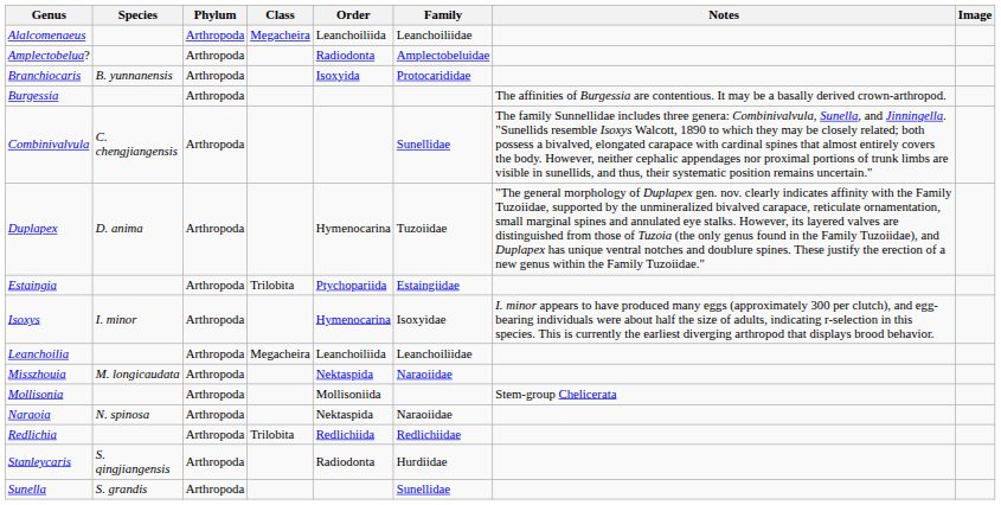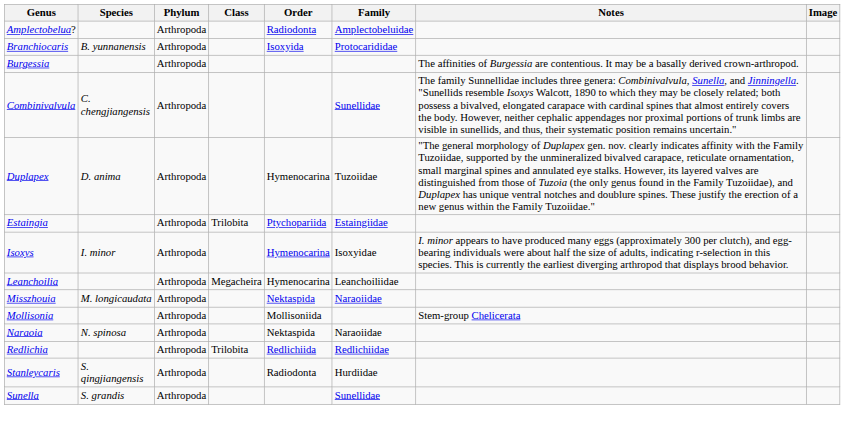 <table class="wikitable">
 <tr>
 <th>Genus</th>
 <th>Species</th>
 <th>Phylum</th>
 <th>Class</th>
 <th>Order</th>
 <th>Family</th>
 <th>Notes</th>
 <th>Image</th>
-</tr>
-<tr>
-<td><em><a href='#'>Alalcomenaeus</a></em></td>
-<td></td>
-<td><a href='#'>Arthropoda</a></td>
-<td><a href='#'>Megacheira</a></td>
-<td>Leanchoiliida</td>
-<td>Leanchoiliidae</td>
-<td></td>
-<td></td>
 </tr>
 <tr>
 <td><em><a href='#'>Amplectobelua</a></em>?</td>
 <td></td>
 <td>Arthropoda</td>
 <td></td>
 <td><a href='#'>Radiodonta</a></td>
 <td><a href='#'>Amplectobeluidae</a></td>
 <td></td>
 <td></td>
 </tr>
 <tr>
 <td><em><a href='#'>Branchiocaris</a></em></td>
 <td><em>B. yunnanensis</em></td>
 <td>Arthropoda</td>
 <td></td>
 <td><a href='#'>Isoxyida</a></td>
 <td><a href='#'>Protocarididae</a></td>
 <td></td>
 <td></td>
 </tr>
 <tr>
 <td><em><a href='#'>Burgessia</a></em></td>
 <td></td>
 <td>Arthropoda</td>
 <td></td>
 <td></td>
 <td></td>
 <td>The affinities of <em>Burgessia</em> are contentious. It may be a basally derived crown-arthropod.</td>
 <td></td>
 </tr>
 <tr>
 <td><em><a href='#'>Combinivalvula</a></em></td>
 <td><em>C. chengjiangensis</em></td>
 <td>Arthropoda</td>
 <td></td>
 <td></td>
 <td><a href='#'>Sunellidae</a></td>
 <td>The family Sunnellidae includes three genera: <em>Combinivalvula</em>, <em><a href='#'>Sunella</a></em>, and <em><a href='#'>Jinningella</a></em>. "Sunellids resemble <em>Isoxys</em> Walcott, 1890 to which they may be closely related; both possess a bivalved, elongated carapace with cardinal spines that almost entirely covers the body. However, neither cephalic appendages nor proximal portions of trunk limbs are visible in sunellids, and thus, their systematic position remains uncertain."</td>
 <td></td>
 </tr>
 <tr>
 <td><em><a href='#'>Duplapex</a></em></td>
 <td><em>D. anima</em></td>
 <td>Arthropoda</td>
 <td></td>
 <td>Hymenocarina</td>
 <td>Tuzoiidae</td>
 <td>"The general morphology of <em>Duplapex</em> gen. nov. clearly indicates affinity with the Family Tuzoiidae, supported by the unmineralized bivalved carapace, reticulate ornamentation, small marginal spines and annulated eye stalks. However, its layered valves are distinguished from those of <em>Tuzoia</em> (the only genus found in the Family Tuzoiidae), and <em>Duplapex</em> has unique ventral notches and doublure spines. These justify the erection of a new genus within the Family Tuzoiidae."</td>
 <td></td>
 </tr>
 <tr>
 <td><em><a href='#'>Estaingia</a></em></td>
 <td></td>
 <td>Arthropoda</td>
 <td>Trilobita</td>
 <td><a href='#'>Ptychopariida</a></td>
 <td><a href='#'>Estaingiidae</a></td>
 <td></td>
 <td></td>
 </tr>
 <tr>
 <td><em><a href='#'>Isoxys</a></em></td>
 <td><em>I. minor</em></td>
 <td>Arthropoda</td>
 <td></td>
 <td><a href='#'>Hymenocarina</a></td>
 <td>Isoxyidae</td>
 <td><em>I. minor</em> appears to have produced many eggs (approximately 300 per clutch), and egg-bearing individuals were about half the size of adults, indicating r-selection in this species. This is currently the earliest diverging arthropod that displays brood behavior.</td>
 <td></td>
 </tr>
 <tr>
 <td><em><a href='#'>Leanchoilia</a></em></td>
 <td></td>
 <td>Arthropoda</td>
 <td>Megacheira</td>
-<td>Leanchoiliida</td>
+<td>Hymenocarina</td>
 <td>Leanchoiliidae</td>
 <td></td>
 <td></td>
 </tr>
 <tr>
 <td><em><a href='#'>Misszhouia</a></em></td>
 <td><em>M. longicaudata</em></td>
 <td>Arthropoda</td>
 <td></td>
 <td><a href='#'>Nektaspida</a></td>
 <td><a href='#'>Naraoiidae</a></td>
 <td></td>
 <td></td>
 </tr>
 <tr>
 <td><em><a href='#'>Mollisonia</a></em></td>
 <td></td>
 <td>Arthropoda</td>
 <td></td>
 <td>Mollisoniida</td>
 <td></td>
 <td>Stem-group <a href='#'>Chelicerata</a></td>
 <td></td>
 </tr>
 <tr>
 <td><em><a href='#'>Naraoia</a></em></td>
 <td><em>N. spinosa</em></td>
 <td>Arthropoda</td>
 <td></td>
 <td>Nektaspida</td>
 <td>Naraoiidae</td>
 <td></td>
 <td></td>
 </tr>
 <tr>
 <td><em><a href='#'>Redlichia</a></em></td>
 <td></td>
 <td>Arthropoda</td>
 <td>Trilobita</td>
 <td><a href='#'>Redlichiida</a></td>
 <td><a href='#'>Redlichiidae</a></td>
 <td></td>
 <td></td>
 </tr>
 <tr>
 <td><em><a href='#'>Stanleycaris</a></em></td>
 <td><em>S. qingjiangensis</em></td>
 <td>Arthropoda</td>
 <td></td>
 <td>Radiodonta</td>
 <td>Hurdiidae</td>
 <td></td>
 <td></td>
 </tr>
 <tr>
 <td><em><a href='#'>Sunella</a></em></td>
 <td><em>S. grandis</em></td>
 <td>Arthropoda</td>
 <td></td>
 <td></td>
 <td><a href='#'>Sunellidae</a></td>
 <td></td>
 <td></td>
 </tr>
 </table>
